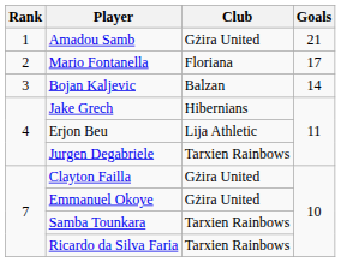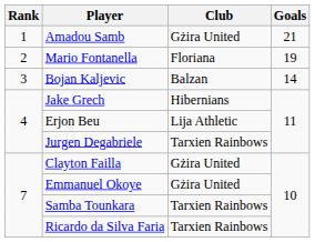 <table class="wikitable" style="text-align:center">
 <tr>
 <th>Rank</th>
 <th>Player</th>
 <th>Club</th>
 <th>Goals</th>
 </tr>
 <tr>
 <td rowspan="1">1</td>
 <td align="left"> <a href='#'>Amadou Samb</a></td>
 <td align="left">Gżira United</td>
 <td rowspan="1">21</td>
 </tr>
 <tr>
 <td rowspan="1">2</td>
 <td align="left"> <a href='#'>Mario Fontanella</a></td>
 <td align="left">Floriana</td>
-<td rowspan="1">17</td>
+<td rowspan="1">19</td>
 </tr>
 <tr>
 <td rowspan="1">3</td>
 <td align="left"> <a href='#'>Bojan Kaljevic</a></td>
 <td align="left">Balzan</td>
 <td rowspan="1">14</td>
 </tr>
 <tr>
 <td rowspan="3">4</td>
 <td align="left"> <a href='#'>Jake Grech</a></td>
 <td align="left">Hibernians</td>
 <td rowspan="3">11</td>
 </tr>
 <tr>
 <td align="left"> Erjon Beu</td>
 <td align="left">Lija Athletic</td>
 </tr>
 <tr>
 <td align="left"> <a href='#'>Jurgen Degabriele</a></td>
 <td align="left">Tarxien Rainbows</td>
 </tr>
 <tr>
 <td rowspan="4">7</td>
 <td align="left"> <a href='#'>Clayton Failla</a></td>
 <td align="left">Gżira United</td>
 <td rowspan="4">10</td>
 </tr>
 <tr>
 <td align="left"> <a href='#'>Emmanuel Okoye</a></td>
 <td align="left">Gżira United</td>
 </tr>
 <tr>
 <td align="left"> <a href='#'>Samba Tounkara</a></td>
 <td align="left">Tarxien Rainbows</td>
 </tr>
 <tr>
 <td align="left"> <a href='#'>Ricardo da Silva Faria</a></td>
 <td align="left">Tarxien Rainbows</td>
 </tr>
 </table>
